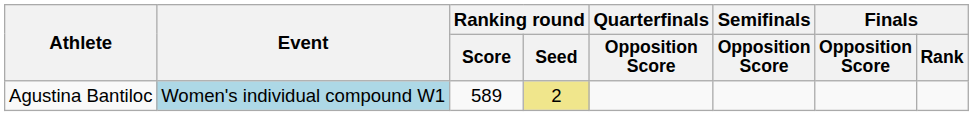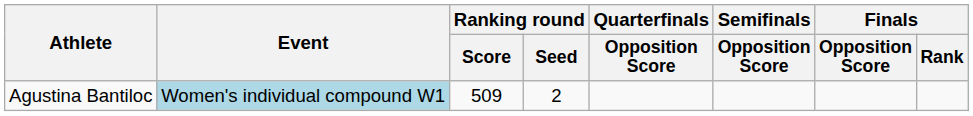 <table class="wikitable" style="text-align: center; font-size:90%">
 <tr>
 <th rowspan="2">Athlete</th>
 <th rowspan="2">Event</th>
 <th colspan="2">Ranking round</th>
 <th>Quarterfinals</th>
 <th>Semifinals</th>
 <th colspan="2">Finals</th>
 </tr>
 <tr style="font-size:95%">
 <th>Score</th>
 <th>Seed</th>
 <th>Opposition<br>Score</th>
 <th>Opposition<br>Score</th>
 <th>Opposition<br>Score</th>
 <th>Rank</th>
 </tr>
 <tr>
 <td>Agustina Bantiloc</td>
 <td style="background: lightblue;">Women's individual compound W1</td>
-<td>589</td>
-<td style="background: khaki;">2</td>
+<td>509</td>
+<td>2</td>
 <td></td>
 <td></td>
 <td></td>
 <td></td>
 </tr>
 </table>
